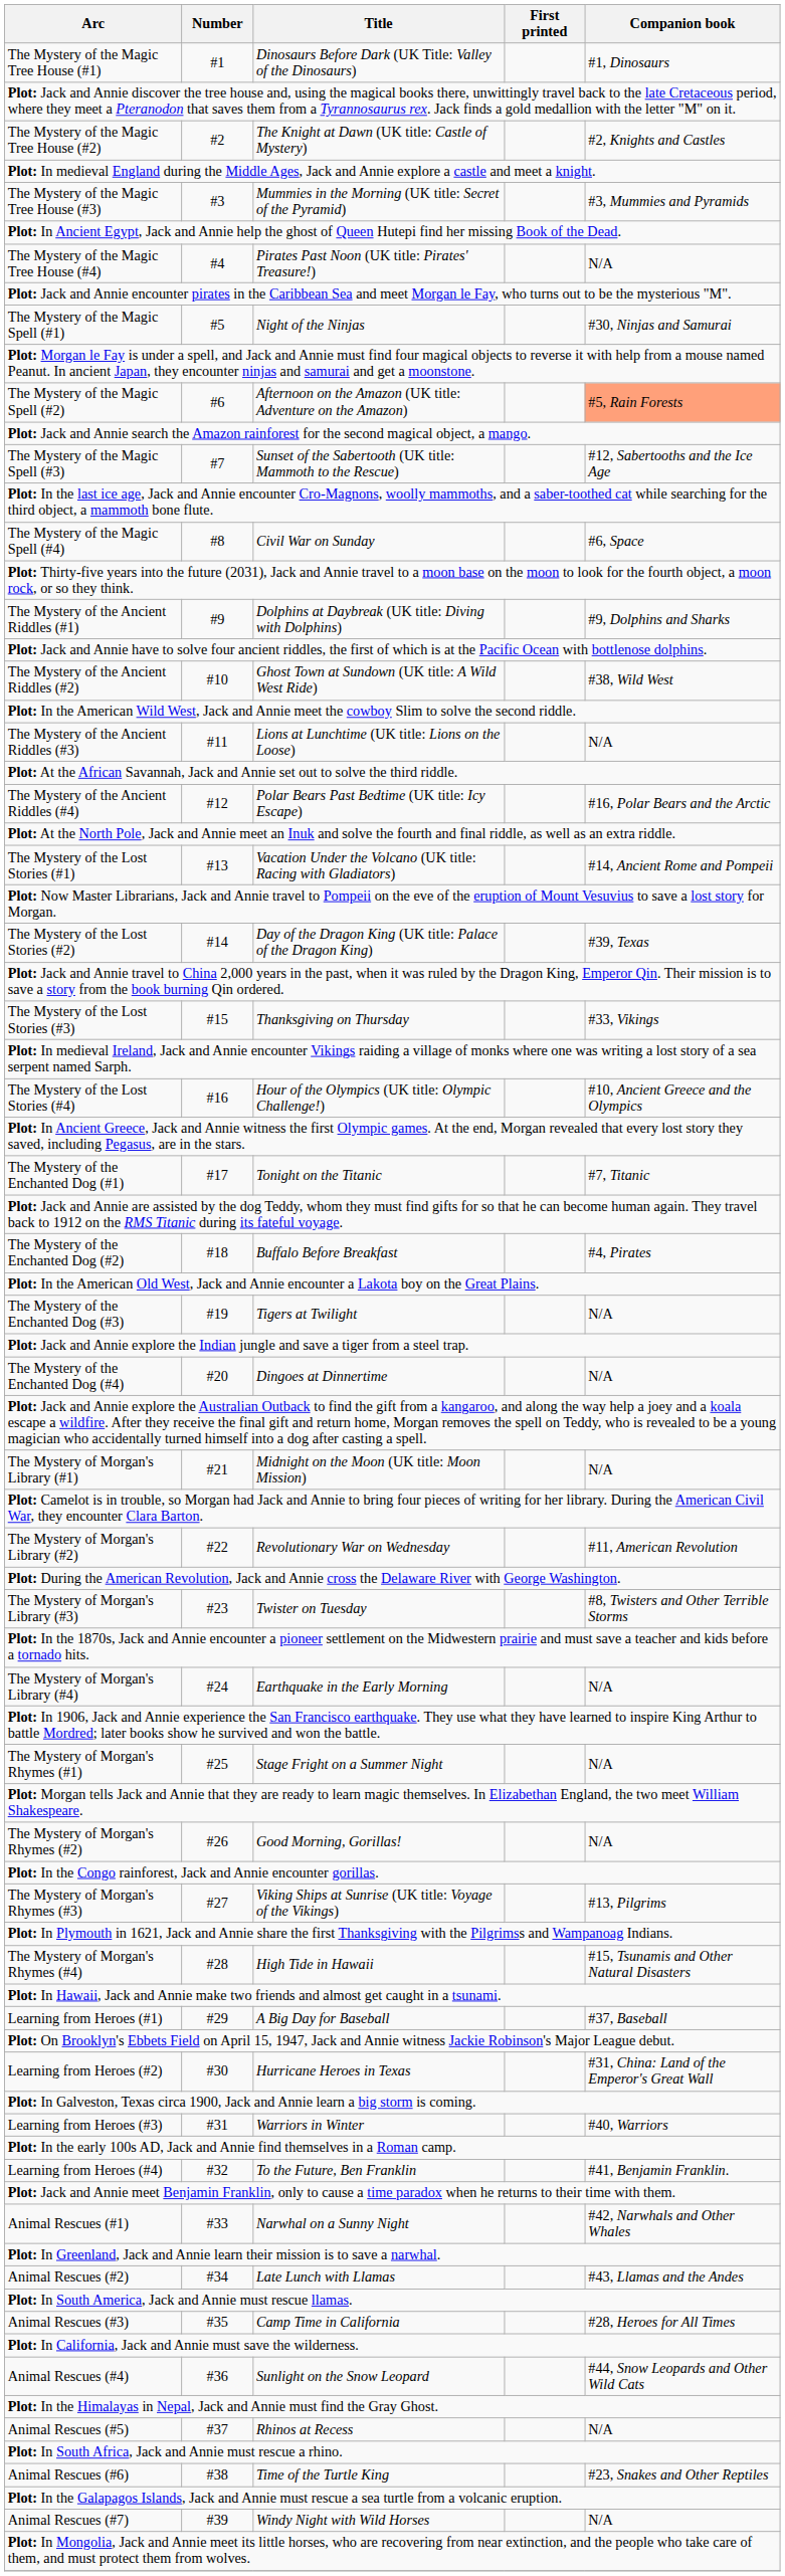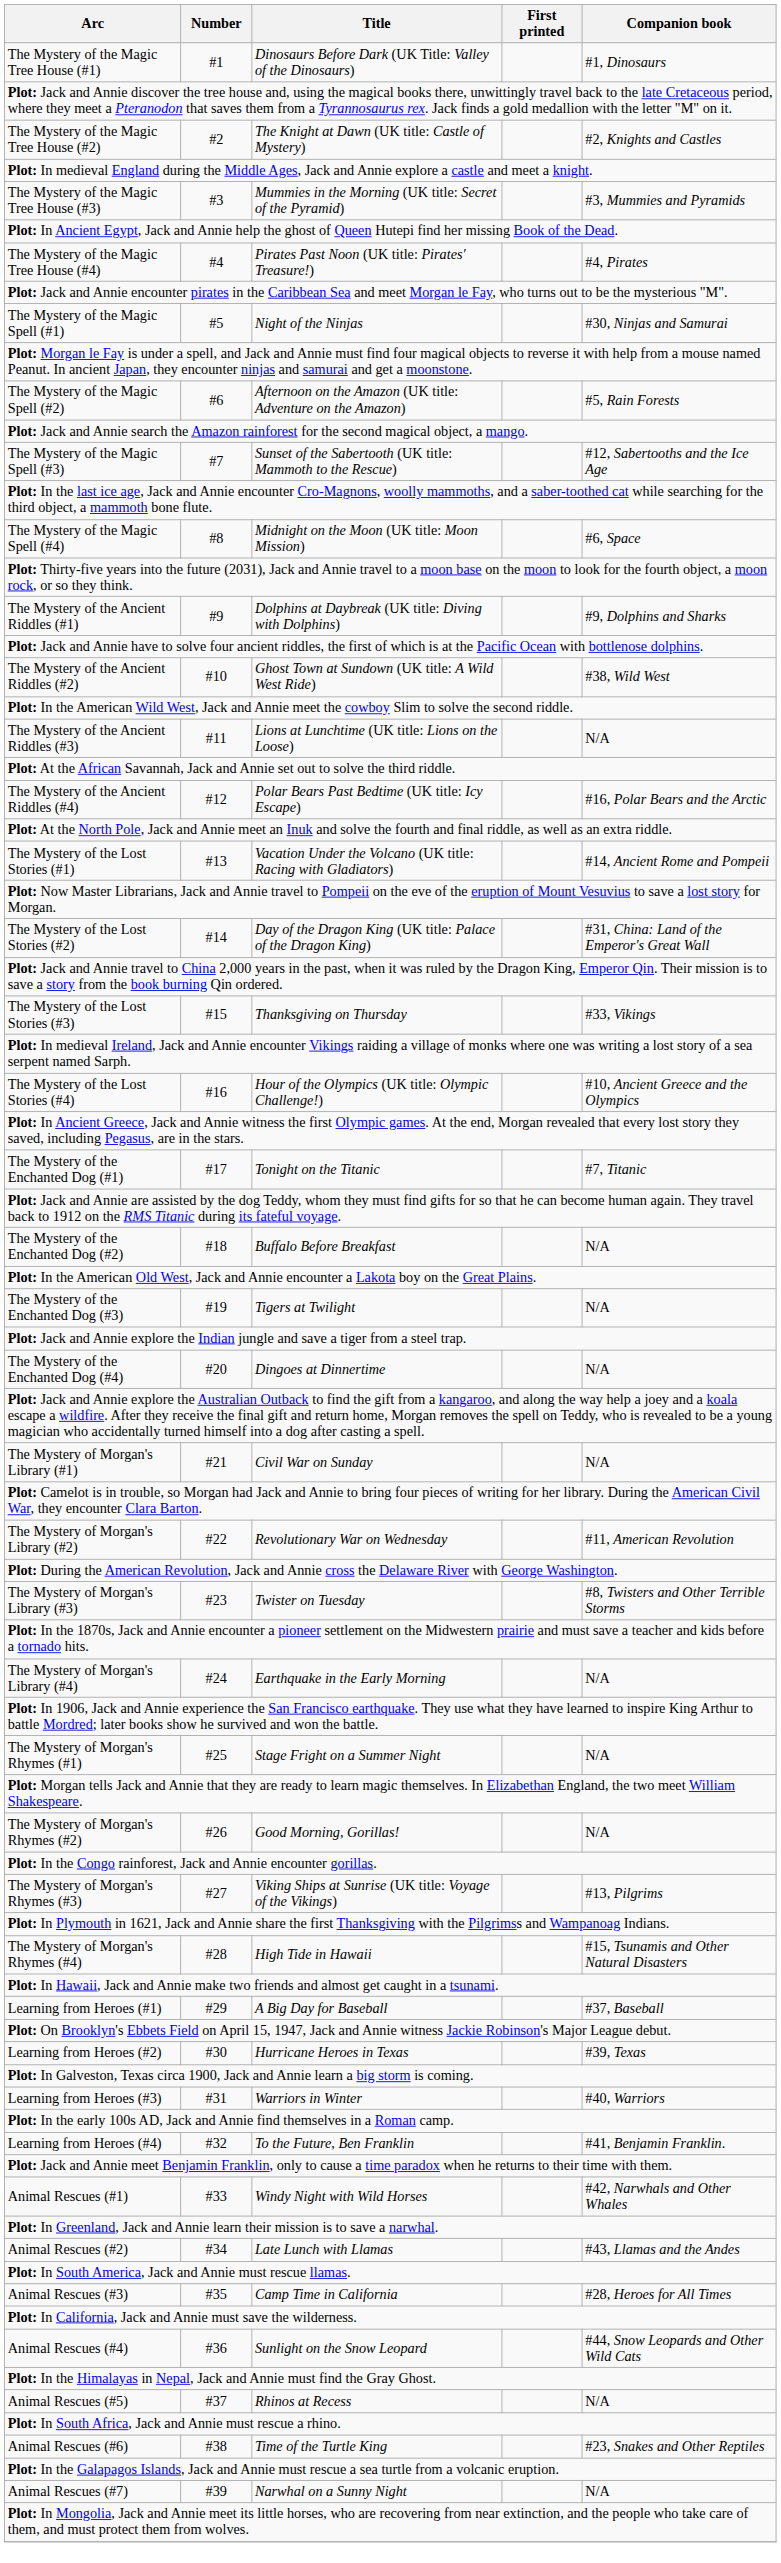 <table class="wikitable" border="1">
 <tr>
 <th>Arc</th>
 <th>Number</th>
 <th>Title</th>
 <th>First printed</th>
 <th>Companion book</th>
 </tr>
 <tr>
 <td>The Mystery of the Magic Tree House (#1)</td>
 <td align="center">#1</td>
 <td><em> Dinosaurs Before Dark </em> (UK Title:  <em>Valley of the Dinosaurs</em>)</td>
 <td></td>
 <td>#1, <em>Dinosaurs</em></td>
 </tr>
 <tr>
 <td colspan="5"><strong>Plot:</strong> Jack and Annie discover the tree house and, using the magical books there, unwittingly travel back to the <a href='#'>late Cretaceous</a> period, where they meet a <em><a href='#'>Pteranodon</a></em> that saves them from a <em><a href='#'>Tyrannosaurus rex</a></em>. Jack finds a gold medallion with the letter "M" on it.</td>
 </tr>
 <tr>
 <td>The Mystery of the Magic Tree House (#2)</td>
 <td align="center">#2</td>
 <td><em>The Knight at Dawn</em> (UK title: <em>Castle of Mystery</em>)</td>
 <td></td>
 <td>#2, <em>Knights and Castles</em></td>
 </tr>
 <tr>
 <td colspan="5"><strong>Plot:</strong> In medieval <a href='#'>England</a> during the <a href='#'>Middle Ages</a>, Jack and Annie explore a <a href='#'>castle</a> and meet a <a href='#'>knight</a>.</td>
 </tr>
 <tr>
 <td>The Mystery of the Magic Tree House (#3)</td>
 <td align="center">#3</td>
 <td><em>Mummies in the Morning</em> (UK title: <em>Secret of the Pyramid</em>)</td>
 <td></td>
 <td>#3, <em>Mummies and Pyramids</em></td>
 </tr>
 <tr>
 <td colspan="5"><strong>Plot:</strong> In <a href='#'>Ancient Egypt</a>, Jack and Annie help the ghost of <a href='#'>Queen</a> Hutepi find her missing <a href='#'>Book of the Dead</a>.</td>
 </tr>
 <tr>
 <td>The Mystery of the Magic Tree House (#4)</td>
 <td align="center">#4</td>
 <td><em>Pirates Past Noon</em> (UK title: <em>Pirates' Treasure!</em>)</td>
 <td></td>
-<td>N/A</td>
+<td>#4, <em>Pirates</em></td>
 </tr>
 <tr>
 <td colspan="5"><strong>Plot:</strong> Jack and Annie encounter <a href='#'>pirates</a> in the <a href='#'>Caribbean Sea</a> and meet <a href='#'>Morgan le Fay</a>, who turns out to be the mysterious "M".</td>
 </tr>
 <tr>
 <td>The Mystery of the Magic Spell (#1)</td>
 <td align="center">#5</td>
 <td><em>Night of the Ninjas</em></td>
 <td></td>
 <td>#30, <em>Ninjas and Samurai</em></td>
 </tr>
 <tr>
 <td colspan="5"><strong>Plot:</strong> <a href='#'>Morgan le Fay</a> is under a spell, and Jack and Annie must find four magical objects to reverse it with help from a mouse named Peanut. In ancient <a href='#'>Japan</a>, they encounter <a href='#'>ninjas</a> and <a href='#'>samurai</a> and get a <a href='#'>moonstone</a>.</td>
 </tr>
 <tr>
 <td>The Mystery of the Magic Spell (#2)</td>
 <td align="center">#6</td>
 <td><em>Afternoon on the Amazon</em> (UK title: <em>Adventure on the Amazon</em>)</td>
 <td></td>
-<td style="background: lightsalmon;">#5, <em>Rain Forests</em></td>
+<td>#5, <em>Rain Forests</em></td>
 </tr>
 <tr>
 <td colspan="5"><strong>Plot:</strong> Jack and Annie search the <a href='#'>Amazon rainforest</a> for the second magical object, a <a href='#'>mango</a>.</td>
 </tr>
 <tr>
 <td>The Mystery of the Magic Spell (#3)</td>
 <td align="center">#7</td>
 <td><em>Sunset of the Sabertooth</em> (UK title: <em>Mammoth to the Rescue</em>)</td>
 <td></td>
 <td>#12, <em>Sabertooths and the Ice Age</em></td>
 </tr>
 <tr>
 <td colspan="5"><strong>Plot:</strong> In the <a href='#'>last ice age</a>, Jack and Annie encounter <a href='#'>Cro-Magnons</a>, <a href='#'>woolly mammoths</a>, and a <a href='#'>saber-toothed cat</a> while searching for the third object, a <a href='#'>mammoth</a> bone flute.</td>
 </tr>
 <tr>
 <td>The Mystery of the Magic Spell (#4)</td>
 <td align="center">#8</td>
-<td><em>Civil War on Sunday</em></td>
+<td><em>Midnight on the Moon</em> (UK title: <em>Moon Mission</em>)</td>
 <td></td>
 <td>#6, <em>Space</em></td>
 </tr>
 <tr>
 <td colspan="5"><strong>Plot:</strong> Thirty-five years into the future (2031), Jack and Annie travel to a <a href='#'>moon base</a> on the <a href='#'>moon</a> to look for the fourth object, a <a href='#'>moon rock</a>, or so they think.</td>
 </tr>
 <tr>
 <td>The Mystery of the Ancient Riddles (#1)</td>
 <td align="center">#9</td>
 <td><em>Dolphins at Daybreak</em> (UK title: <em>Diving with Dolphins</em>)</td>
 <td></td>
 <td>#9, <em>Dolphins and Sharks</em></td>
 </tr>
 <tr>
 <td colspan="5"><strong>Plot:</strong> Jack and Annie have to solve four ancient riddles, the first of which is at the <a href='#'>Pacific Ocean</a> with <a href='#'>bottlenose dolphins</a>.</td>
 </tr>
 <tr>
 <td>The Mystery of the Ancient Riddles (#2)</td>
 <td align="center">#10</td>
 <td><em>Ghost Town at Sundown</em> (UK title: <em>A Wild West Ride</em>)</td>
 <td></td>
 <td>#38, <em>Wild West</em></td>
 </tr>
 <tr>
 <td colspan="5"><strong>Plot:</strong> In the American <a href='#'>Wild West</a>, Jack and Annie meet the <a href='#'>cowboy</a> Slim to solve the second riddle.</td>
 </tr>
 <tr>
 <td>The Mystery of the Ancient Riddles (#3)</td>
 <td align="center">#11</td>
 <td><em>Lions at Lunchtime</em> (UK title: <em>Lions on the Loose</em>)</td>
 <td></td>
 <td>N/A</td>
 </tr>
 <tr>
 <td colspan="5"><strong>Plot:</strong> At the <a href='#'>African</a> Savannah, Jack and Annie set out to solve the third riddle.</td>
 </tr>
 <tr>
 <td>The Mystery of the Ancient Riddles (#4)</td>
 <td align="center">#12</td>
 <td><em>Polar Bears Past Bedtime</em> (UK title: <em>Icy Escape</em>)</td>
 <td></td>
 <td>#16, <em>Polar Bears and the Arctic</em></td>
 </tr>
 <tr>
 <td colspan="5"><strong>Plot:</strong> At the <a href='#'>North Pole</a>, Jack and Annie meet an <a href='#'>Inuk</a> and solve the fourth and final riddle, as well as an extra riddle.</td>
 </tr>
 <tr>
 <td>The Mystery of the Lost Stories (#1)</td>
 <td align="center">#13</td>
 <td><em>Vacation Under the Volcano</em> (UK title: <em>Racing with Gladiators</em>)</td>
 <td></td>
 <td>#14, <em>Ancient Rome and Pompeii</em></td>
 </tr>
 <tr>
 <td colspan="5"><strong>Plot:</strong> Now Master Librarians, Jack and Annie travel to <a href='#'>Pompeii</a> on the eve of the <a href='#'>eruption of Mount Vesuvius</a> to save a <a href='#'>lost story</a> for Morgan.</td>
 </tr>
 <tr>
 <td>The Mystery of the Lost Stories (#2)</td>
 <td align="center">#14</td>
 <td><em>Day of the Dragon King</em> (UK title: <em>Palace of the Dragon King</em>)</td>
 <td></td>
-<td>#39, <em>Texas</em></td>
+<td>#31, <em>China: Land of the Emperor's Great Wall</em></td>
 </tr>
 <tr>
 <td colspan="5"><strong>Plot:</strong> Jack and Annie travel to <a href='#'>China</a> 2,000 years in the past, when it was ruled by the Dragon King, <a href='#'>Emperor Qin</a>. Their mission is to save a <a href='#'>story</a> from the <a href='#'>book burning</a> Qin ordered.</td>
 </tr>
 <tr>
 <td>The Mystery of the Lost Stories (#3)</td>
 <td align="center">#15</td>
 <td><em>Thanksgiving on Thursday</em></td>
 <td></td>
 <td>#33, <em>Vikings</em></td>
 </tr>
 <tr>
 <td colspan="5"><strong>Plot:</strong> In medieval <a href='#'>Ireland</a>, Jack and Annie encounter <a href='#'>Vikings</a> raiding a village of monks where one was writing a lost story of a sea serpent named Sarph.</td>
 </tr>
 <tr>
 <td>The Mystery of the Lost Stories (#4)</td>
 <td align="center">#16</td>
 <td><em>Hour of the Olympics</em> (UK title: <em>Olympic Challenge!</em>)</td>
 <td></td>
 <td>#10, <em>Ancient Greece and the Olympics</em></td>
 </tr>
 <tr>
 <td colspan="5"><strong>Plot:</strong> In <a href='#'>Ancient Greece</a>, Jack and Annie witness the first <a href='#'>Olympic games</a>. At the end, Morgan revealed that every lost story they saved, including <a href='#'>Pegasus</a>, are in the stars.</td>
 </tr>
 <tr>
 <td>The Mystery of the Enchanted Dog (#1)</td>
 <td align="center">#17</td>
 <td><em>Tonight on the Titanic</em></td>
 <td></td>
 <td>#7, <em>Titanic</em></td>
 </tr>
 <tr>
 <td colspan="5"><strong>Plot:</strong> Jack and Annie are assisted by the dog Teddy, whom they must find gifts for so that he can become human again. They travel back to 1912 on the <em><a href='#'>RMS Titanic</a></em> during <a href='#'>its fateful voyage</a>.</td>
 </tr>
 <tr>
 <td>The Mystery of the Enchanted Dog (#2)</td>
 <td align="center">#18</td>
 <td><em>Buffalo Before Breakfast</em></td>
 <td></td>
-<td>#4, <em>Pirates</em></td>
+<td>N/A</td>
 </tr>
 <tr>
 <td colspan="5"><strong>Plot:</strong> In the American <a href='#'>Old West</a>, Jack and Annie encounter a <a href='#'>Lakota</a> boy on the <a href='#'>Great Plains</a>.</td>
 </tr>
 <tr>
 <td>The Mystery of the Enchanted Dog (#3)</td>
 <td align="center">#19</td>
 <td><em>Tigers at Twilight</em></td>
 <td></td>
 <td>N/A</td>
 </tr>
 <tr>
 <td colspan="5"><strong>Plot:</strong> Jack and Annie explore the <a href='#'>Indian</a> jungle and save a tiger from a steel trap.</td>
 </tr>
 <tr>
 <td>The Mystery of the Enchanted Dog (#4)</td>
 <td align="center">#20</td>
 <td><em>Dingoes at Dinnertime</em></td>
 <td></td>
 <td>N/A</td>
 </tr>
 <tr>
 <td colspan="5"><strong>Plot:</strong> Jack and Annie explore the <a href='#'>Australian Outback</a> to find the gift from a <a href='#'>kangaroo</a>, and along the way help a joey and a <a href='#'>koala</a> escape a <a href='#'>wildfire</a>. After they receive the final gift and return home, Morgan removes the spell on Teddy, who is revealed to be a young magician who accidentally turned himself into a dog after casting a spell.</td>
 </tr>
 <tr>
 <td>The Mystery of Morgan's Library (#1)</td>
 <td align="center">#21</td>
-<td><em>Midnight on the Moon</em> (UK title: <em>Moon Mission</em>)</td>
+<td><em>Civil War on Sunday</em></td>
 <td></td>
 <td>N/A</td>
 </tr>
 <tr>
 <td colspan="5"><strong>Plot:</strong> Camelot is in trouble, so Morgan had Jack and Annie to bring four pieces of writing for her library. During the <a href='#'>American Civil War</a>, they encounter <a href='#'>Clara Barton</a>.</td>
 </tr>
 <tr>
 <td>The Mystery of Morgan's Library (#2)</td>
 <td align="center">#22</td>
 <td><em>Revolutionary War on Wednesday</em></td>
 <td></td>
 <td>#11, <em>American Revolution</em></td>
 </tr>
 <tr>
 <td colspan="5"><strong>Plot:</strong> During the <a href='#'>American Revolution</a>, Jack and Annie <a href='#'>cross</a> the <a href='#'>Delaware River</a> with <a href='#'>George Washington</a>.</td>
 </tr>
 <tr>
 <td>The Mystery of Morgan's Library (#3)</td>
 <td align="center">#23</td>
 <td><em>Twister on Tuesday</em></td>
 <td></td>
 <td>#8, <em>Twisters and Other Terrible Storms</em></td>
 </tr>
 <tr>
 <td colspan="5"><strong>Plot:</strong> In the 1870s, Jack and Annie encounter a <a href='#'>pioneer</a> settlement on the Midwestern <a href='#'>prairie</a> and must save a teacher and kids before a <a href='#'>tornado</a> hits.</td>
 </tr>
 <tr>
 <td>The Mystery of Morgan's Library (#4)</td>
 <td align="center">#24</td>
 <td><em>Earthquake in the Early Morning</em></td>
 <td></td>
 <td>N/A</td>
 </tr>
 <tr>
 <td colspan="5"><strong>Plot:</strong> In 1906, Jack and Annie experience the <a href='#'>San Francisco earthquake</a>. They use what they have learned to inspire King Arthur to battle <a href='#'>Mordred</a>; later books show he survived and won the battle.</td>
 </tr>
 <tr>
 <td>The Mystery of Morgan's Rhymes (#1)</td>
 <td align="center">#25</td>
 <td><em>Stage Fright on a Summer Night</em></td>
 <td></td>
 <td>N/A</td>
 </tr>
 <tr>
 <td colspan="5"><strong>Plot:</strong> Morgan tells Jack and Annie that they are ready to learn magic themselves. In <a href='#'>Elizabethan</a> England, the two meet <a href='#'>William Shakespeare</a>.</td>
 </tr>
 <tr>
 <td>The Mystery of Morgan's Rhymes (#2)</td>
 <td align="center">#26</td>
 <td><em>Good Morning, Gorillas!</em></td>
 <td></td>
 <td>N/A</td>
 </tr>
 <tr>
 <td colspan="5"><strong>Plot:</strong> In the <a href='#'>Congo</a> rainforest, Jack and Annie encounter <a href='#'>gorillas</a>.</td>
 </tr>
 <tr>
 <td>The Mystery of Morgan's Rhymes (#3)</td>
 <td align="center">#27</td>
 <td><em>Viking Ships at Sunrise</em> (UK title: <em>Voyage of the Vikings</em>)</td>
 <td></td>
 <td>#13, <em>Pilgrims</em></td>
 </tr>
 <tr>
 <td colspan="5"><strong>Plot:</strong> In <a href='#'>Plymouth</a> in 1621, Jack and Annie share the first <a href='#'>Thanksgiving</a> with the <a href='#'>Pilgrims</a>s and <a href='#'>Wampanoag</a> Indians.</td>
 </tr>
 <tr>
 <td>The Mystery of Morgan's Rhymes (#4)</td>
 <td align="center">#28</td>
 <td><em>High Tide in Hawaii</em></td>
 <td></td>
 <td>#15, <em>Tsunamis and Other Natural Disasters</em></td>
 </tr>
 <tr>
 <td colspan="5"><strong>Plot:</strong> In <a href='#'>Hawaii</a>, Jack and Annie make two friends and almost get caught in a <a href='#'>tsunami</a>.</td>
 </tr>
 <tr>
 <td>Learning from Heroes (#1)</td>
 <td align="center">#29</td>
 <td><em>A Big Day for Baseball</em></td>
 <td></td>
 <td>#37, <em>Baseball</em></td>
 </tr>
 <tr>
 <td colspan="5"><strong>Plot:</strong> On <a href='#'>Brooklyn</a>'s <a href='#'>Ebbets Field</a> on April 15, 1947, Jack and Annie witness <a href='#'>Jackie Robinson</a>'s Major League debut.</td>
 </tr>
 <tr>
 <td>Learning from Heroes (#2)</td>
 <td align="center">#30</td>
 <td><em>Hurricane Heroes in Texas</em></td>
 <td></td>
-<td>#31, <em>China: Land of the Emperor's Great Wall</em></td>
+<td>#39, <em>Texas</em></td>
 </tr>
 <tr>
 <td colspan="5"><strong>Plot:</strong> In Galveston, Texas circa 1900, Jack and Annie learn a <a href='#'>big storm</a> is coming.</td>
 </tr>
 <tr>
 <td>Learning from Heroes (#3)</td>
 <td align="center">#31</td>
 <td><em>Warriors in Winter</em></td>
 <td></td>
 <td>#40, <em>Warriors</em></td>
 </tr>
 <tr>
 <td colspan="5"><strong>Plot:</strong> In the early 100s AD, Jack and Annie find themselves in a <a href='#'>Roman</a> camp.</td>
 </tr>
 <tr>
 <td>Learning from Heroes (#4)</td>
 <td align="center">#32</td>
 <td><em>To the Future, Ben Franklin</em></td>
 <td></td>
 <td>#41, <em>Benjamin Franklin</em>.</td>
 </tr>
 <tr>
 <td colspan="5"><strong>Plot:</strong> Jack and Annie meet <a href='#'>Benjamin Franklin</a>, only to cause a <a href='#'>time paradox</a> when he returns to their time with them.</td>
 </tr>
 <tr>
 <td>Animal Rescues (#1)</td>
 <td align="center">#33</td>
-<td><em>Narwhal on a Sunny Night</em></td>
+<td><em>Windy Night with Wild Horses</em> </td>
 <td></td>
 <td>#42, <em>Narwhals and Other Whales</em></td>
 </tr>
 <tr>
 <td colspan="5"><strong>Plot:</strong> In <a href='#'>Greenland</a>, Jack and Annie learn their mission is to save a <a href='#'>narwhal</a>.</td>
 </tr>
 <tr>
 <td>Animal Rescues (#2)</td>
 <td align="center">#34</td>
 <td><em>Late Lunch with Llamas</em></td>
 <td></td>
 <td>#43, <em>Llamas and the Andes</em></td>
 </tr>
 <tr>
 <td colspan="5"><strong>Plot:</strong> In <a href='#'>South America</a>, Jack and Annie must rescue <a href='#'>llamas</a>.</td>
 </tr>
 <tr>
 <td>Animal Rescues (#3)</td>
 <td align="center">#35</td>
 <td><em>Camp Time in California</em></td>
 <td></td>
 <td>#28, <em>Heroes for All Times</em></td>
 </tr>
 <tr>
 <td colspan="5"><strong>Plot:</strong> In <a href='#'>California</a>, Jack and Annie must save the wilderness.</td>
 </tr>
 <tr>
 <td>Animal Rescues (#4)</td>
 <td align="center">#36</td>
 <td><em>Sunlight on the Snow Leopard</em></td>
 <td></td>
 <td>#44, <em>Snow Leopards and Other Wild Cats</em></td>
 </tr>
 <tr>
 <td colspan="5"><strong>Plot: </strong>In the <a href='#'>Himalayas</a> in <a href='#'>Nepal</a>, Jack and Annie must find the Gray Ghost.</td>
 </tr>
 <tr>
 <td>Animal Rescues (#5)</td>
 <td align="center">#37</td>
 <td><em>Rhinos at Recess</em></td>
 <td></td>
 <td>N/A</td>
 </tr>
 <tr>
 <td colspan="5"><strong>Plot: </strong> In <a href='#'>South Africa</a>, Jack and Annie must rescue a rhino.</td>
 </tr>
 <tr>
 <td>Animal Rescues (#6)</td>
 <td align="center">#38</td>
 <td><em>Time of the Turtle King</em></td>
 <td></td>
 <td>#23, <em>Snakes and Other Reptiles</em></td>
 </tr>
 <tr>
 <td colspan="5"><strong>Plot:</strong> In the <a href='#'>Galapagos Islands</a>, Jack and Annie must rescue a sea turtle from a volcanic eruption.</td>
 </tr>
 <tr>
 <td>Animal Rescues (#7)</td>
 <td align="center">#39</td>
-<td><em>Windy Night with Wild Horses</em> </td>
+<td><em>Narwhal on a Sunny Night</em></td>
 <td></td>
 <td>N/A</td>
 </tr>
 <tr>
 <td colspan="5"><strong>Plot:</strong> In <a href='#'>Mongolia</a>, Jack and Annie meet its little horses, who are recovering from near extinction, and the people who take care of them, and must protect them from wolves.</td>
 </tr>
 <tr>
 </tr>
 </table>
